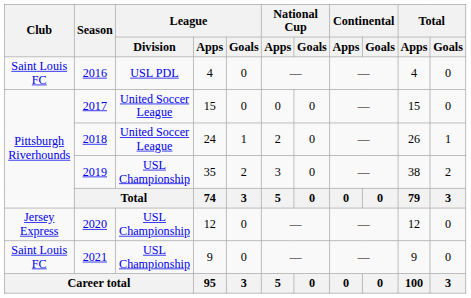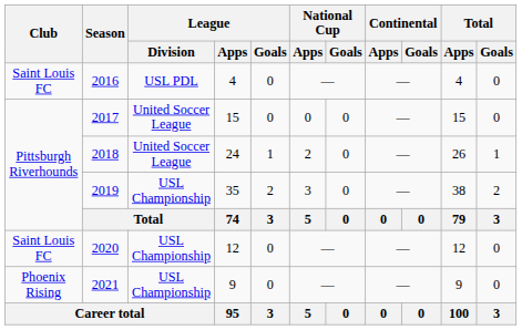 <table class=wikitable style=text-align:center>
 <tr>
 <th rowspan=2>Club</th>
 <th rowspan=2>Season</th>
 <th colspan=3>League</th>
 <th colspan=2>National Cup</th>
 <th colspan=2>Continental</th>
 <th colspan=2>Total</th>
 </tr>
 <tr>
 <th>Division</th>
 <th>Apps</th>
 <th>Goals</th>
 <th>Apps</th>
 <th>Goals</th>
 <th>Apps</th>
 <th>Goals</th>
 <th>Apps</th>
 <th>Goals</th>
 </tr>
 <tr>
 <td rowspan=1><a href='#'>Saint Louis FC</a></td>
 <td><a href='#'>2016</a></td>
 <td><a href='#'>USL PDL</a></td>
 <td>4</td>
 <td>0</td>
 <td colspan=2>—</td>
 <td colspan=2>—</td>
 <td>4</td>
 <td>0</td>
 </tr>
 <tr>
 <td rowspan=4><a href='#'>Pittsburgh Riverhounds</a></td>
 <td><a href='#'>2017</a></td>
 <td><a href='#'>United Soccer League</a></td>
 <td>15</td>
 <td>0</td>
 <td>0</td>
 <td>0</td>
 <td colspan=2>—</td>
 <td>15</td>
 <td>0</td>
 </tr>
 <tr>
 <td><a href='#'>2018</a></td>
 <td><a href='#'>United Soccer League</a></td>
 <td>24</td>
 <td>1</td>
 <td>2</td>
 <td>0</td>
 <td colspan=2>—</td>
 <td>26</td>
 <td>1</td>
 </tr>
 <tr>
 <td><a href='#'>2019</a></td>
 <td><a href='#'>USL Championship</a></td>
 <td>35</td>
 <td>2</td>
 <td>3</td>
 <td>0</td>
 <td colspan=2>—</td>
 <td>38</td>
 <td>2</td>
 </tr>
 <tr>
 <th colspan=2>Total</th>
 <th>74</th>
 <th>3</th>
 <th>5</th>
 <th>0</th>
 <th>0</th>
 <th>0</th>
 <th>79</th>
 <th>3</th>
 </tr>
 <tr>
-<td rowspan=1><a href='#'>Jersey Express</a></td>
+<td rowspan=1><a href='#'>Saint Louis FC</a></td>
 <td><a href='#'>2020</a></td>
 <td><a href='#'>USL Championship</a></td>
 <td>12</td>
 <td>0</td>
 <td colspan=2>—</td>
 <td colspan=2>—</td>
 <td>12</td>
 <td>0</td>
 </tr>
 <tr>
-<td rowspan=1><a href='#'>Saint Louis FC</a></td>
+<td rowspan=1><a href='#'>Phoenix Rising</a></td>
 <td><a href='#'>2021</a></td>
 <td><a href='#'>USL Championship</a></td>
 <td>9</td>
 <td>0</td>
 <td colspan=2>—</td>
 <td colspan=2>—</td>
 <td>9</td>
 <td>0</td>
 </tr>
 <tr>
 <th colspan=3>Career total</th>
 <th>95</th>
 <th>3</th>
 <th>5</th>
 <th>0</th>
 <th>0</th>
 <th>0</th>
 <th>100</th>
 <th>3</th>
 </tr>
 </table>
